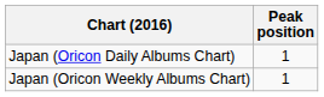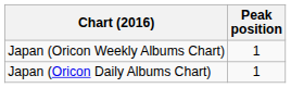 <table class="wikitable sortable">
 <tr>
 <th>Chart (2016)</th>
 <th>Peak<br>position</th>
 </tr>
 <tr>
+<td>Japan (Oricon Weekly Albums Chart)</td>
+<td style="text-align:center;">1</td>
+</tr>
+<tr>
 <td>Japan (<a href='#'>Oricon</a> Daily Albums Chart)</td>
 <td style="text-align:center;">1</td>
 </tr>
-<tr>
-<td>Japan (Oricon Weekly Albums Chart)</td>
-<td style="text-align:center;">1</td>
-</tr>
 </table>
